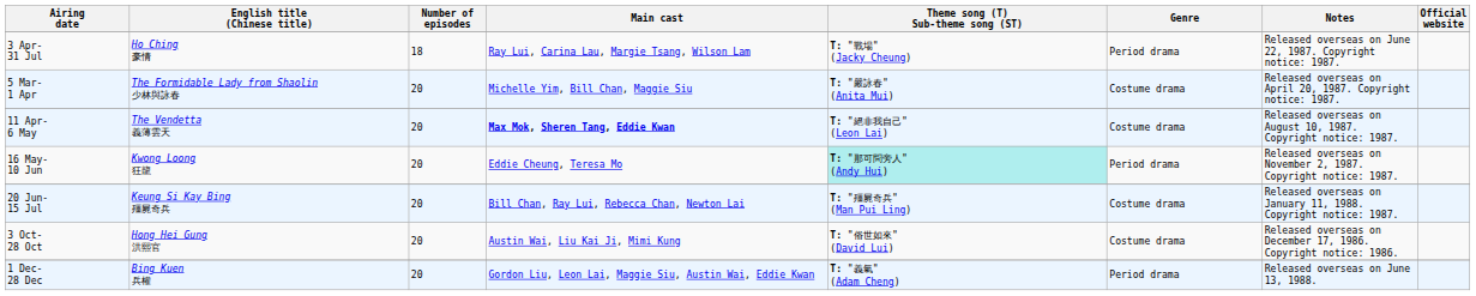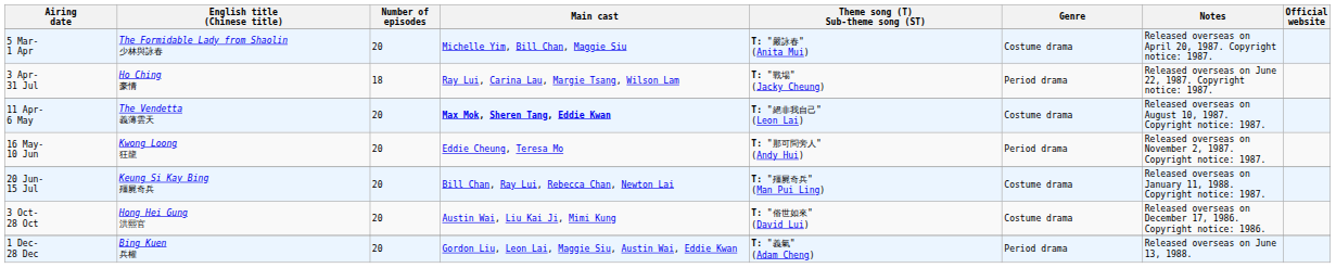 <table class="wikitable">
 <tr>
 <th align=center width=8% bgcolor="silver">Airing<br>date</th>
 <th align=center width=18% bgcolor="silver">English title <br> (Chinese title)</th>
 <th align=center width=5% bgcolor="silver">Number of episodes</th>
 <th align=center width=22% bgcolor="silver">Main cast</th>
 <th align=center width=18% bgcolor="silver">Theme song (T) <br>Sub-theme song (ST)</th>
 <th align=center width=10% bgcolor="silver">Genre</th>
 <th align=center width=10% bgcolor="silver">Notes</th>
 <th align=center width=1% bgcolor="silver">Official website</th>
 </tr>
 <tr>
 </tr>
+<tr ---- bgcolor="#ebf5ff">
+<td>5 Mar- <br> 1 Apr</td>
+<td><em><a href='#'>The Formidable Lady from Shaolin</a></em> <br> 少林與詠春</td>
+<td>20</td>
+<td><a href='#'>Michelle Yim</a>, <a href='#'>Bill Chan</a>, <a href='#'>Maggie Siu</a></td>
+<td><strong>T:</strong> "嚴詠春" <br> (<a href='#'>Anita Mui</a>)</td>
+<td>Costume drama</td>
+<td>Released overseas on April 20, 1987. Copyright notice: 1987.</td>
+<td></td>
+</tr>
 <tr>
 <td>3 Apr- <br> 31 Jul</td>
 <td><em><a href='#'>Ho Ching</a></em> <br> 豪情</td>
 <td>18</td>
 <td><a href='#'>Ray Lui</a>, <a href='#'>Carina Lau</a>, <a href='#'>Margie Tsang</a>, <a href='#'>Wilson Lam</a></td>
 <td><strong>T:</strong> "戰場" <br> (<a href='#'>Jacky Cheung</a>)</td>
 <td>Period drama</td>
 <td>Released overseas on June 22, 1987. Copyright notice: 1987.</td>
-<td></td>
-</tr>
-<tr ---- bgcolor="#ebf5ff">
-<td>5 Mar- <br> 1 Apr</td>
-<td><em><a href='#'>The Formidable Lady from Shaolin</a></em> <br> 少林與詠春</td>
-<td>20</td>
-<td><a href='#'>Michelle Yim</a>, <a href='#'>Bill Chan</a>, <a href='#'>Maggie Siu</a></td>
-<td><strong>T:</strong> "嚴詠春" <br> (<a href='#'>Anita Mui</a>)</td>
-<td>Costume drama</td>
-<td>Released overseas on April 20, 1987. Copyright notice: 1987.</td>
 <td></td>
 </tr>
 <tr>
 </tr>
 <tr ---- bgcolor="#ebf5ff">
 <td>11 Apr- <br> 6 May</td>
 <td><em><a href='#'>The Vendetta</a></em> <br> 義薄雲天</td>
 <td>20</td>
 <td><strong><a href='#'>Max Mok</a>, <a href='#'>Sheren Tang</a>, <a href='#'>Eddie Kwan</a></strong></td>
 <td><strong>T:</strong> "絕非我自己" <br> (<a href='#'>Leon Lai</a>)</td>
 <td>Costume drama</td>
 <td>Released overseas on August 10, 1987. Copyright notice: 1987.</td>
 <td></td>
 </tr>
 <tr>
 <td>16 May- <br> 10 Jun</td>
 <td><em><a href='#'>Kwong Loong</a></em> <br> 狂龍</td>
 <td>20</td>
 <td><a href='#'>Eddie Cheung</a>, <a href='#'>Teresa Mo</a></td>
-<td style="background: paleturquoise;"><strong>T:</strong> "那可問旁人" <br> (<a href='#'>Andy Hui</a>)</td>
+<td><strong>T:</strong> "那可問旁人" <br> (<a href='#'>Andy Hui</a>)</td>
 <td>Period drama</td>
 <td>Released overseas on November 2, 1987. Copyright notice: 1987.</td>
 <td></td>
 </tr>
 <tr>
 </tr>
 <tr ---- bgcolor="#ebf5ff">
 <td>20 Jun- <br> 15 Jul</td>
 <td><em><a href='#'>Keung Si Kay Bing</a></em> <br> 殭屍奇兵</td>
 <td>20</td>
 <td><a href='#'>Bill Chan</a>, <a href='#'>Ray Lui</a>, <a href='#'>Rebecca Chan</a>, <a href='#'>Newton Lai</a></td>
 <td><strong>T:</strong> "殭屍奇兵" <br> (<a href='#'>Man Pui Ling</a>)</td>
 <td>Costume drama</td>
 <td>Released overseas on January 11, 1988. Copyright notice: 1987.</td>
 <td></td>
 </tr>
 <tr>
 <td>3 Oct- <br> 28 Oct</td>
 <td><em><a href='#'>Hong Hei Gung</a></em> <br> 洪熙官</td>
 <td>20</td>
 <td><a href='#'>Austin Wai</a>, <a href='#'>Liu Kai Ji</a>, <a href='#'>Mimi Kung</a></td>
 <td><strong>T:</strong> "俗世如來" <br> (<a href='#'>David Lui</a>)</td>
 <td>Costume drama</td>
 <td>Released overseas on December 17, 1986. Copyright notice: 1986.</td>
 <td></td>
 </tr>
 <tr>
 </tr>
 <tr ---- bgcolor="#ebf5ff">
 <td>1 Dec- <br> 28 Dec</td>
 <td><em><a href='#'>Bing Kuen</a></em> <br> 兵權</td>
 <td>20</td>
 <td><a href='#'>Gordon Liu</a>, <a href='#'>Leon Lai</a>, <a href='#'>Maggie Siu</a>, <a href='#'>Austin Wai</a>, <a href='#'>Eddie Kwan</a></td>
 <td><strong>T:</strong> "義氣" <br> (<a href='#'>Adam Cheng</a>)</td>
 <td>Period drama</td>
 <td>Released overseas on June 13, 1988.</td>
 <td></td>
 </tr>
 </table>
